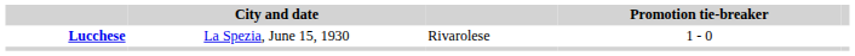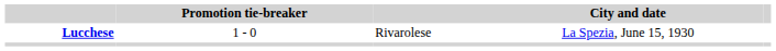 <table align=center style="font-size: 85%; border-collapse:collapse" border=0 cellspacing=0 cellpadding=2 width=50%>
 <tr bgcolor="D3D3D3">
 <th align=right></th>
+<th>Promotion tie-breaker</th>
+<th align=left></th>
 <th>City and date</th>
-<th align=left></th>
-<th>Promotion tie-breaker</th>
 <th></th>
 </tr>
 <tr bgcolor=#FFFFFF>
 <td align=right><strong><a href='#'>Lucchese</a></strong></td>
+<td align=center>1 - 0</td>
+<td>Rivarolese</td>
 <td align=center><a href='#'>La Spezia</a>, June 15, 1930</td>
-<td>Rivarolese</td>
-<td align=center>1 - 0</td>
 <td></td>
 </tr>
 <tr bgcolor="D3D3D3">
 <td></td>
 <td></td>
 <td></td>
 <td></td>
 <td></td>
 </tr>
 </table>
